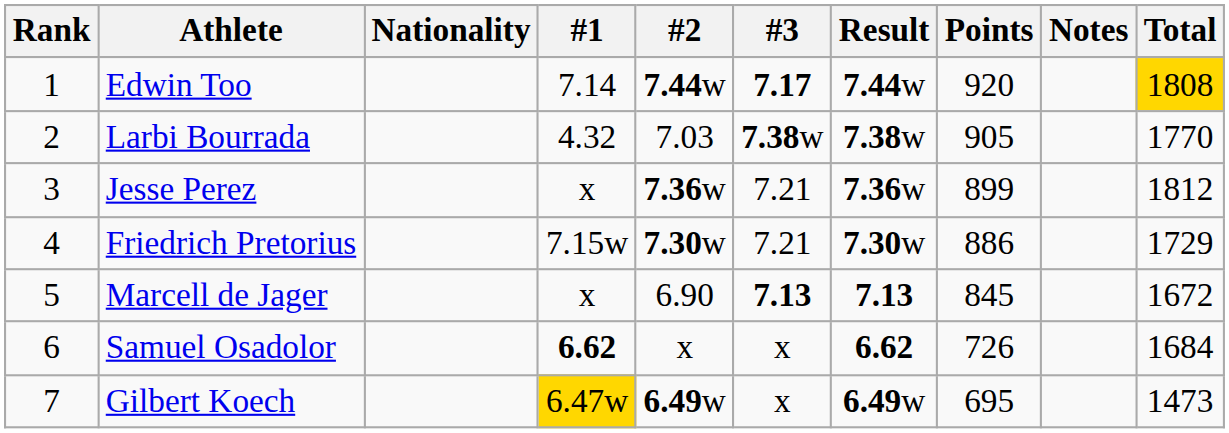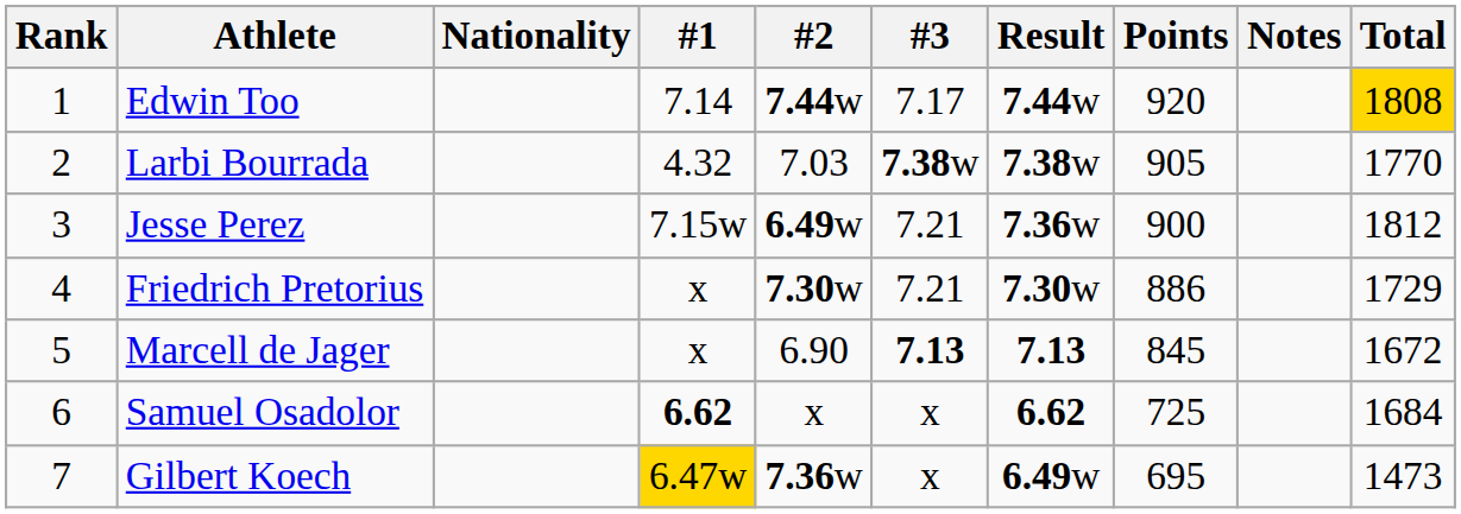 <table class="wikitable sortable" style="text-align:center">
 <tr>
 <th>Rank</th>
 <th>Athlete</th>
 <th>Nationality</th>
 <th>#1</th>
 <th>#2</th>
 <th>#3</th>
 <th>Result</th>
 <th>Points</th>
 <th>Notes</th>
 <th>Total</th>
 </tr>
 <tr>
 <td>1</td>
 <td align=left><a href='#'>Edwin Too</a></td>
 <td align=left></td>
 <td>7.14</td>
 <td><strong>7.44</strong>w</td>
-<td><strong>7.17</strong></td>
+<td>7.17</td>
 <td><strong>7.44</strong>w</td>
 <td>920</td>
 <td></td>
 <td style="background: gold;">1808</td>
 </tr>
 <tr>
 <td>2</td>
 <td align=left><a href='#'>Larbi Bourrada</a></td>
 <td align=left></td>
 <td>4.32</td>
 <td>7.03</td>
 <td><strong>7.38</strong>w</td>
 <td><strong>7.38</strong>w</td>
 <td>905</td>
 <td></td>
 <td>1770</td>
 </tr>
 <tr>
 <td>3</td>
 <td align=left><a href='#'>Jesse Perez</a></td>
 <td align=left></td>
-<td>x</td>
-<td><strong>7.36</strong>w</td>
+<td>7.15w</td>
+<td><strong>6.49</strong>w</td>
 <td>7.21</td>
 <td><strong>7.36</strong>w</td>
-<td>899</td>
+<td>900</td>
 <td></td>
 <td>1812</td>
 </tr>
 <tr>
 <td>4</td>
 <td align=left><a href='#'>Friedrich Pretorius</a></td>
 <td align=left></td>
-<td>7.15w</td>
+<td>x</td>
 <td><strong>7.30</strong>w</td>
 <td>7.21</td>
 <td><strong>7.30</strong>w</td>
 <td>886</td>
 <td></td>
 <td>1729</td>
 </tr>
 <tr>
 <td>5</td>
 <td align=left><a href='#'>Marcell de Jager</a></td>
 <td align=left></td>
 <td>x</td>
 <td>6.90</td>
 <td><strong>7.13</strong></td>
 <td><strong>7.13</strong></td>
 <td>845</td>
 <td></td>
 <td>1672</td>
 </tr>
 <tr>
 <td>6</td>
 <td align=left><a href='#'>Samuel Osadolor</a></td>
 <td align=left></td>
 <td><strong>6.62</strong></td>
 <td>x</td>
 <td>x</td>
 <td><strong>6.62</strong></td>
-<td>726</td>
+<td>725</td>
 <td></td>
 <td>1684</td>
 </tr>
 <tr>
 <td>7</td>
 <td align=left><a href='#'>Gilbert Koech</a></td>
 <td align=left></td>
 <td style="background: gold;">6.47w</td>
-<td><strong>6.49</strong>w</td>
+<td><strong>7.36</strong>w</td>
 <td>x</td>
 <td><strong>6.49</strong>w</td>
 <td>695</td>
 <td></td>
 <td>1473</td>
 </tr>
 </table>
